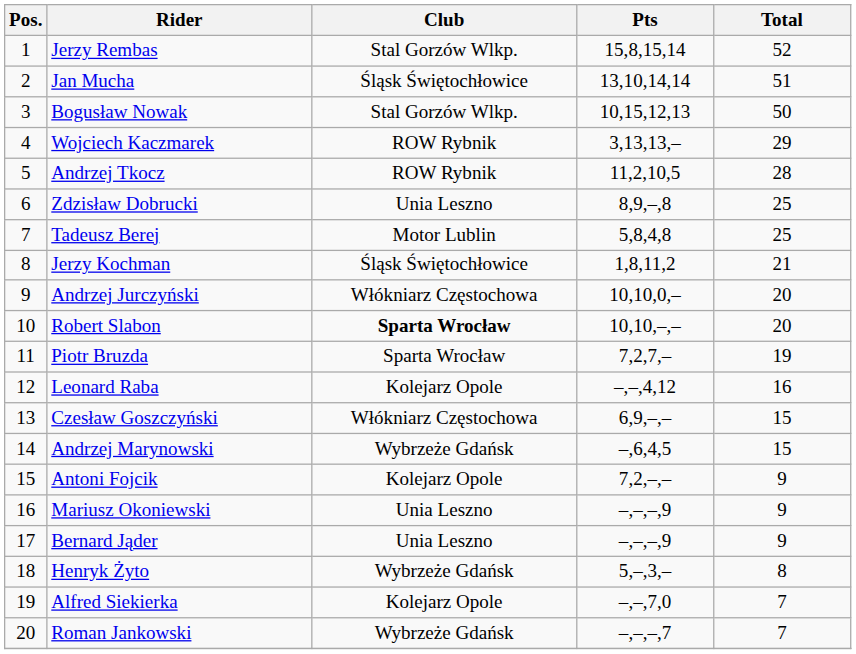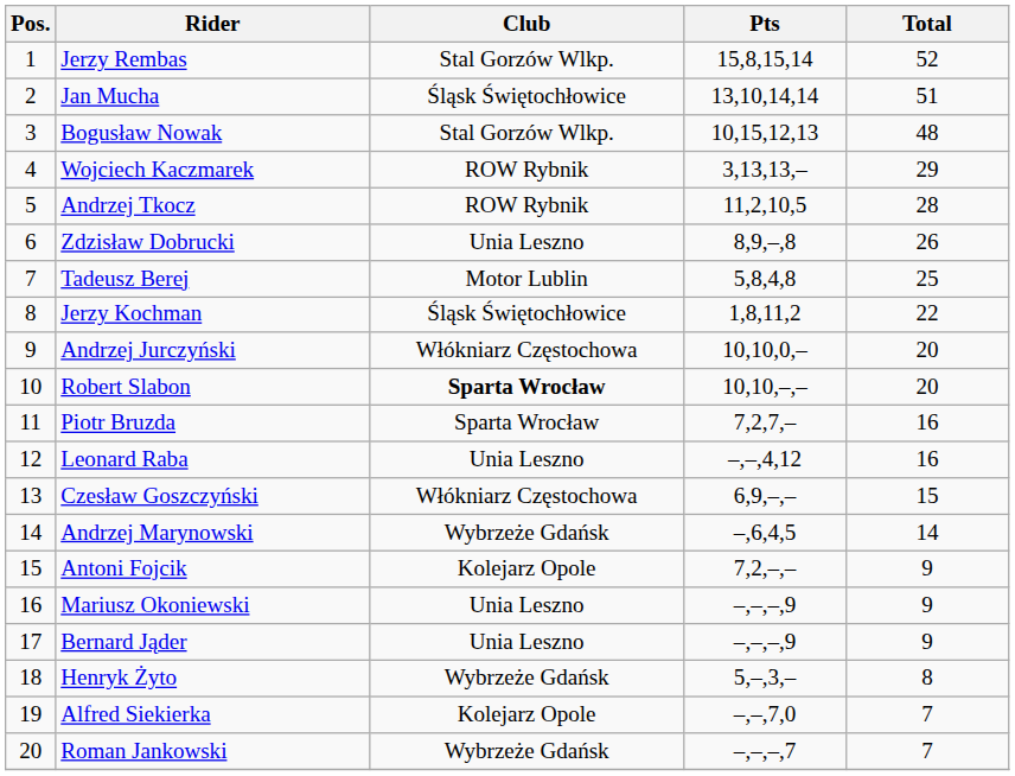 <table class=wikitable style="font-size:93%;">
 <tr>
 <th width=25px>Pos.</th>
 <th width=200px>Rider</th>
 <th width=200px>Club</th>
 <th width=100px>Pts</th>
 <th width=100px>Total</th>
 </tr>
 <tr align=center>
 <td>1</td>
 <td align=left><a href='#'>Jerzy Rembas</a></td>
 <td>Stal Gorzów Wlkp.</td>
 <td>15,8,15,14</td>
 <td>52</td>
 </tr>
 <tr align=center>
 <td>2</td>
 <td align=left><a href='#'>Jan Mucha</a></td>
 <td>Śląsk Świętochłowice</td>
 <td>13,10,14,14</td>
 <td>51</td>
 </tr>
 <tr align=center>
 <td>3</td>
 <td align=left><a href='#'>Bogusław Nowak</a></td>
 <td>Stal Gorzów Wlkp.</td>
 <td>10,15,12,13</td>
-<td>50</td>
+<td>48</td>
 </tr>
 <tr align=center>
 <td>4</td>
 <td align=left><a href='#'>Wojciech Kaczmarek</a></td>
 <td>ROW Rybnik</td>
 <td>3,13,13,–</td>
 <td>29</td>
 </tr>
 <tr align=center>
 <td>5</td>
 <td align=left><a href='#'>Andrzej Tkocz</a></td>
 <td>ROW Rybnik</td>
 <td>11,2,10,5</td>
 <td>28</td>
 </tr>
 <tr align=center>
 <td>6</td>
 <td align=left><a href='#'>Zdzisław Dobrucki</a></td>
 <td>Unia Leszno</td>
 <td>8,9,–,8</td>
-<td>25</td>
+<td>26</td>
 </tr>
 <tr align=center>
 <td>7</td>
 <td align=left><a href='#'>Tadeusz Berej</a></td>
 <td>Motor Lublin</td>
 <td>5,8,4,8</td>
 <td>25</td>
 </tr>
 <tr align=center>
 <td>8</td>
 <td align=left><a href='#'>Jerzy Kochman</a></td>
 <td>Śląsk Świętochłowice</td>
 <td>1,8,11,2</td>
-<td>21</td>
+<td>22</td>
 </tr>
 <tr align=center>
 <td>9</td>
 <td align=left><a href='#'>Andrzej Jurczyński</a></td>
 <td>Włókniarz Częstochowa</td>
 <td>10,10,0,–</td>
 <td>20</td>
 </tr>
 <tr align=center>
 <td>10</td>
 <td align=left><a href='#'>Robert Slabon</a></td>
 <td><strong>Sparta Wrocław</strong></td>
 <td>10,10,–,–</td>
 <td>20</td>
 </tr>
 <tr align=center>
 <td>11</td>
 <td align=left><a href='#'>Piotr Bruzda</a></td>
 <td>Sparta Wrocław</td>
 <td>7,2,7,–</td>
-<td>19</td>
+<td>16</td>
 </tr>
 <tr align=center>
 <td>12</td>
 <td align=left><a href='#'>Leonard Raba</a></td>
-<td>Kolejarz Opole</td>
+<td>Unia Leszno</td>
 <td>–,–,4,12</td>
 <td>16</td>
 </tr>
 <tr align=center>
 <td>13</td>
 <td align=left><a href='#'>Czesław Goszczyński</a></td>
 <td>Włókniarz Częstochowa</td>
 <td>6,9,–,–</td>
 <td>15</td>
 </tr>
 <tr align=center>
 <td>14</td>
 <td align=left><a href='#'>Andrzej Marynowski</a></td>
 <td>Wybrzeże Gdańsk</td>
 <td>–,6,4,5</td>
-<td>15</td>
+<td>14</td>
 </tr>
 <tr align=center>
 <td>15</td>
 <td align=left><a href='#'>Antoni Fojcik</a></td>
 <td>Kolejarz Opole</td>
 <td>7,2,–,–</td>
 <td>9</td>
 </tr>
 <tr align=center>
 <td>16</td>
 <td align=left><a href='#'>Mariusz Okoniewski</a></td>
 <td>Unia Leszno</td>
 <td>–,–,–,9</td>
 <td>9</td>
 </tr>
 <tr align=center>
 <td>17</td>
 <td align=left><a href='#'>Bernard Jąder</a></td>
 <td>Unia Leszno</td>
 <td>–,–,–,9</td>
 <td>9</td>
 </tr>
 <tr align=center>
 <td>18</td>
 <td align=left><a href='#'>Henryk Żyto</a></td>
 <td>Wybrzeże Gdańsk</td>
 <td>5,–,3,–</td>
 <td>8</td>
 </tr>
 <tr align=center>
 <td>19</td>
 <td align=left><a href='#'>Alfred Siekierka</a></td>
 <td>Kolejarz Opole</td>
 <td>–,–,7,0</td>
 <td>7</td>
 </tr>
 <tr align=center>
 <td>20</td>
 <td align=left><a href='#'>Roman Jankowski</a></td>
 <td>Wybrzeże Gdańsk</td>
 <td>–,–,–,7</td>
 <td>7</td>
 </tr>
 <tr align=center>
 </tr>
 </table>
